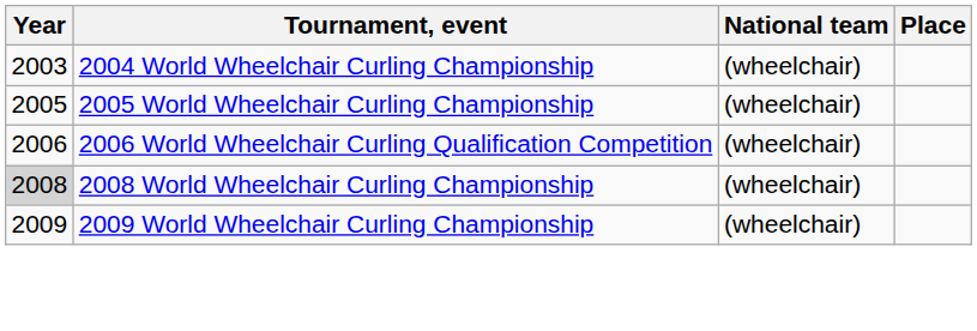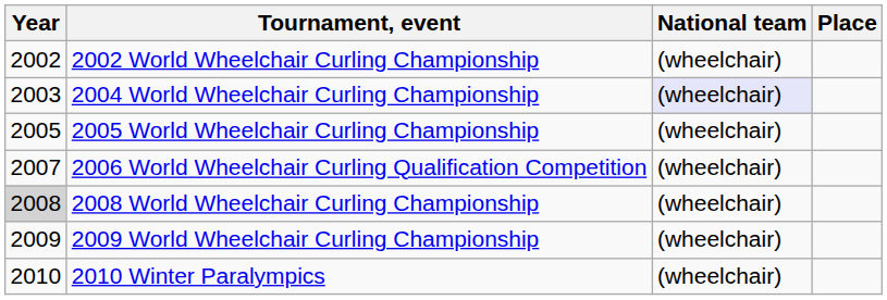 <table class="wikitable">
 <tr>
 <th scope="col">Year</th>
 <th scope="col">Tournament, event</th>
 <th scope="col">National team</th>
 <th scope="col">Place</th>
 </tr>
 <tr>
+<td>2002</td>
+<td><a href='#'>2002 World Wheelchair Curling Championship</a></td>
+<td> (wheelchair)</td>
+<td></td>
+</tr>
+<tr>
 <td>2003</td>
 <td><a href='#'>2004 World Wheelchair Curling Championship</a></td>
-<td> (wheelchair)</td>
+<td style="background: lavender;"> (wheelchair)</td>
 <td></td>
 </tr>
 <tr>
 <td>2005</td>
 <td><a href='#'>2005 World Wheelchair Curling Championship</a></td>
 <td> (wheelchair)</td>
 <td></td>
 </tr>
 <tr>
-<td>2006</td>
+<td>2007</td>
 <td><a href='#'>2006 World Wheelchair Curling Qualification Competition</a></td>
 <td> (wheelchair)</td>
 <td></td>
 </tr>
 <tr>
 <td style="background: lightgrey;">2008</td>
 <td><a href='#'>2008 World Wheelchair Curling Championship</a></td>
 <td> (wheelchair)</td>
 <td></td>
 </tr>
 <tr>
 <td>2009</td>
 <td><a href='#'>2009 World Wheelchair Curling Championship</a></td>
 <td> (wheelchair)</td>
 <td></td>
 </tr>
+<tr>
+<td>2010</td>
+<td><a href='#'>2010 Winter Paralympics</a></td>
+<td> (wheelchair)</td>
+<td></td>
+</tr>
 </table>
